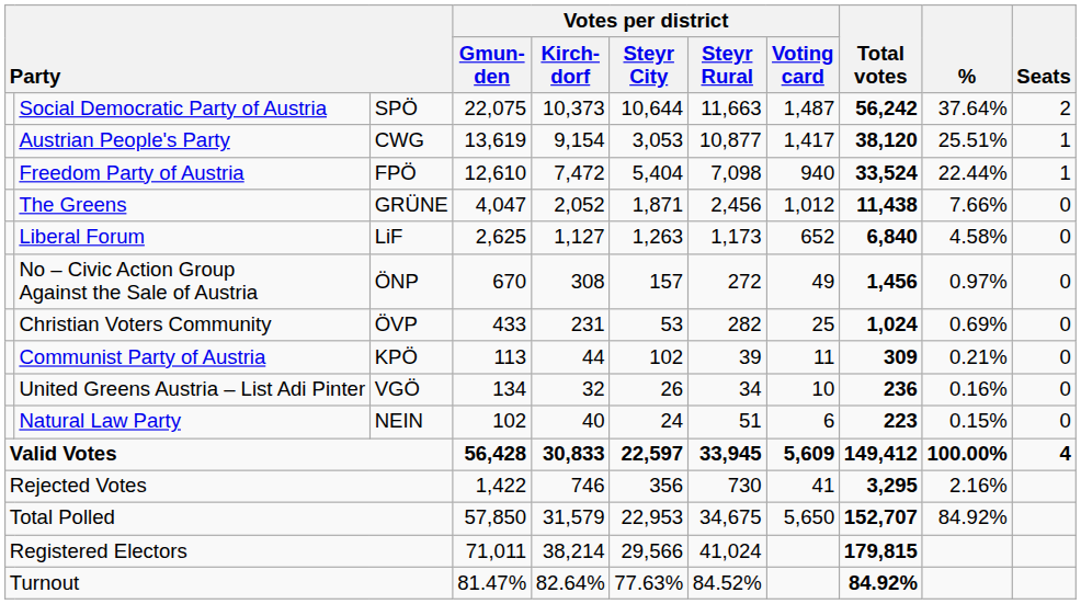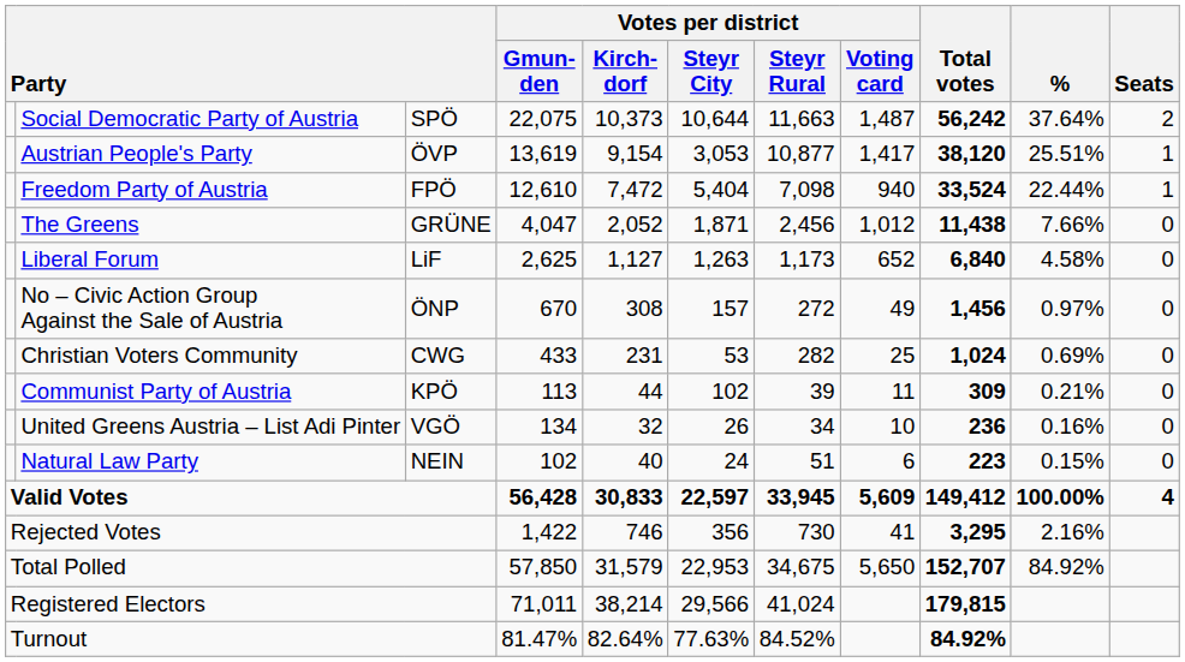 <table class="wikitable" border="1" style="text-align:right;">
 <tr>
 <th style="text-align:left;" valign=bottom rowspan=2 colspan=3>Party</th>
 <th colspan=5>Votes per district</th>
 <th align=center valign=bottom rowspan=2 width="50">Total<br>votes</th>
 <th align=center valign=bottom rowspan=2 width="50">%</th>
 <th align=center valign=bottom rowspan=2>Seats</th>
 </tr>
 <tr>
 <th align=center valign=bottom width="50"><a href='#'>Gmun-<br>den</a></th>
 <th align=center valign=bottom width="50"><a href='#'>Kirch-<br>dorf</a></th>
 <th align=center valign=bottom width="50"><a href='#'>Steyr<br>City</a></th>
 <th align=center valign=bottom width="50"><a href='#'>Steyr<br>Rural</a></th>
 <th align=center valign=bottom width="50"><a href='#'>Voting<br>card</a></th>
 </tr>
 <tr>
 <td></td>
 <td align=left style="white-space: nowrap;"><a href='#'>Social Democratic Party of Austria</a></td>
 <td align=left>SPÖ</td>
 <td>22,075</td>
 <td>10,373</td>
 <td>10,644</td>
 <td>11,663</td>
 <td>1,487</td>
 <td><strong>56,242</strong></td>
 <td>37.64%</td>
 <td>2</td>
 </tr>
 <tr>
 <td></td>
 <td align=left><a href='#'>Austrian People's Party</a></td>
-<td align=left>CWG</td>
+<td align=left>ÖVP</td>
 <td>13,619</td>
 <td>9,154</td>
 <td>3,053</td>
 <td>10,877</td>
 <td>1,417</td>
 <td><strong>38,120</strong></td>
 <td>25.51%</td>
 <td>1</td>
 </tr>
 <tr>
 <td></td>
 <td align=left><a href='#'>Freedom Party of Austria</a></td>
 <td align=left>FPÖ</td>
 <td>12,610</td>
 <td>7,472</td>
 <td>5,404</td>
 <td>7,098</td>
 <td>940</td>
 <td><strong>33,524</strong></td>
 <td>22.44%</td>
 <td>1</td>
 </tr>
 <tr>
 <td></td>
 <td align=left><a href='#'>The Greens</a></td>
 <td align=left>GRÜNE</td>
 <td>4,047</td>
 <td>2,052</td>
 <td>1,871</td>
 <td>2,456</td>
 <td>1,012</td>
 <td><strong>11,438</strong></td>
 <td>7.66%</td>
 <td>0</td>
 </tr>
 <tr>
 <td></td>
 <td align=left><a href='#'>Liberal Forum</a></td>
 <td align=left>LiF</td>
 <td>2,625</td>
 <td>1,127</td>
 <td>1,263</td>
 <td>1,173</td>
 <td>652</td>
 <td><strong>6,840</strong></td>
 <td>4.58%</td>
 <td>0</td>
 </tr>
 <tr>
 <td></td>
 <td align=left>No – Civic Action Group<br>Against the Sale of Austria</td>
 <td align=left>ÖNP</td>
 <td>670</td>
 <td>308</td>
 <td>157</td>
 <td>272</td>
 <td>49</td>
 <td><strong>1,456</strong></td>
 <td>0.97%</td>
 <td>0</td>
 </tr>
 <tr>
 <td></td>
 <td align=left>Christian Voters Community</td>
-<td align=left>ÖVP</td>
+<td align=left>CWG</td>
 <td>433</td>
 <td>231</td>
 <td>53</td>
 <td>282</td>
 <td>25</td>
 <td><strong>1,024</strong></td>
 <td>0.69%</td>
 <td>0</td>
 </tr>
 <tr>
 <td></td>
 <td align=left><a href='#'>Communist Party of Austria</a></td>
 <td align=left>KPÖ</td>
 <td>113</td>
 <td>44</td>
 <td>102</td>
 <td>39</td>
 <td>11</td>
 <td><strong>309</strong></td>
 <td>0.21%</td>
 <td>0</td>
 </tr>
 <tr>
 <td></td>
 <td align=left>United Greens Austria – List Adi Pinter</td>
 <td align=left>VGÖ</td>
 <td>134</td>
 <td>32</td>
 <td>26</td>
 <td>34</td>
 <td>10</td>
 <td><strong>236</strong></td>
 <td>0.16%</td>
 <td>0</td>
 </tr>
 <tr>
 <td></td>
 <td align=left><a href='#'>Natural Law Party</a></td>
 <td align=left>NEIN</td>
 <td>102</td>
 <td>40</td>
 <td>24</td>
 <td>51</td>
 <td>6</td>
 <td><strong>223</strong></td>
 <td>0.15%</td>
 <td>0</td>
 </tr>
 <tr style="font-weight:bold">
 <td align=left colspan=3>Valid Votes</td>
 <td>56,428</td>
 <td>30,833</td>
 <td>22,597</td>
 <td>33,945</td>
 <td>5,609</td>
 <td>149,412</td>
 <td>100.00%</td>
 <td>4</td>
 </tr>
 <tr>
 <td align=left colspan=3>Rejected Votes</td>
 <td>1,422</td>
 <td>746</td>
 <td>356</td>
 <td>730</td>
 <td>41</td>
 <td><strong>3,295</strong></td>
 <td>2.16%</td>
 <td></td>
 </tr>
 <tr>
 <td align=left colspan=3>Total Polled</td>
 <td>57,850</td>
 <td>31,579</td>
 <td>22,953</td>
 <td>34,675</td>
 <td>5,650</td>
 <td><strong>152,707</strong></td>
 <td>84.92%</td>
 <td></td>
 </tr>
 <tr>
 <td align=left colspan=3>Registered Electors</td>
 <td>71,011</td>
 <td>38,214</td>
 <td>29,566</td>
 <td>41,024</td>
 <td></td>
 <td><strong>179,815</strong></td>
 <td></td>
 <td></td>
 </tr>
 <tr>
 <td align=left colspan=3>Turnout</td>
 <td>81.47%</td>
 <td>82.64%</td>
 <td>77.63%</td>
 <td>84.52%</td>
 <td></td>
 <td><strong>84.92%</strong></td>
 <td></td>
 <td></td>
 </tr>
 </table>
